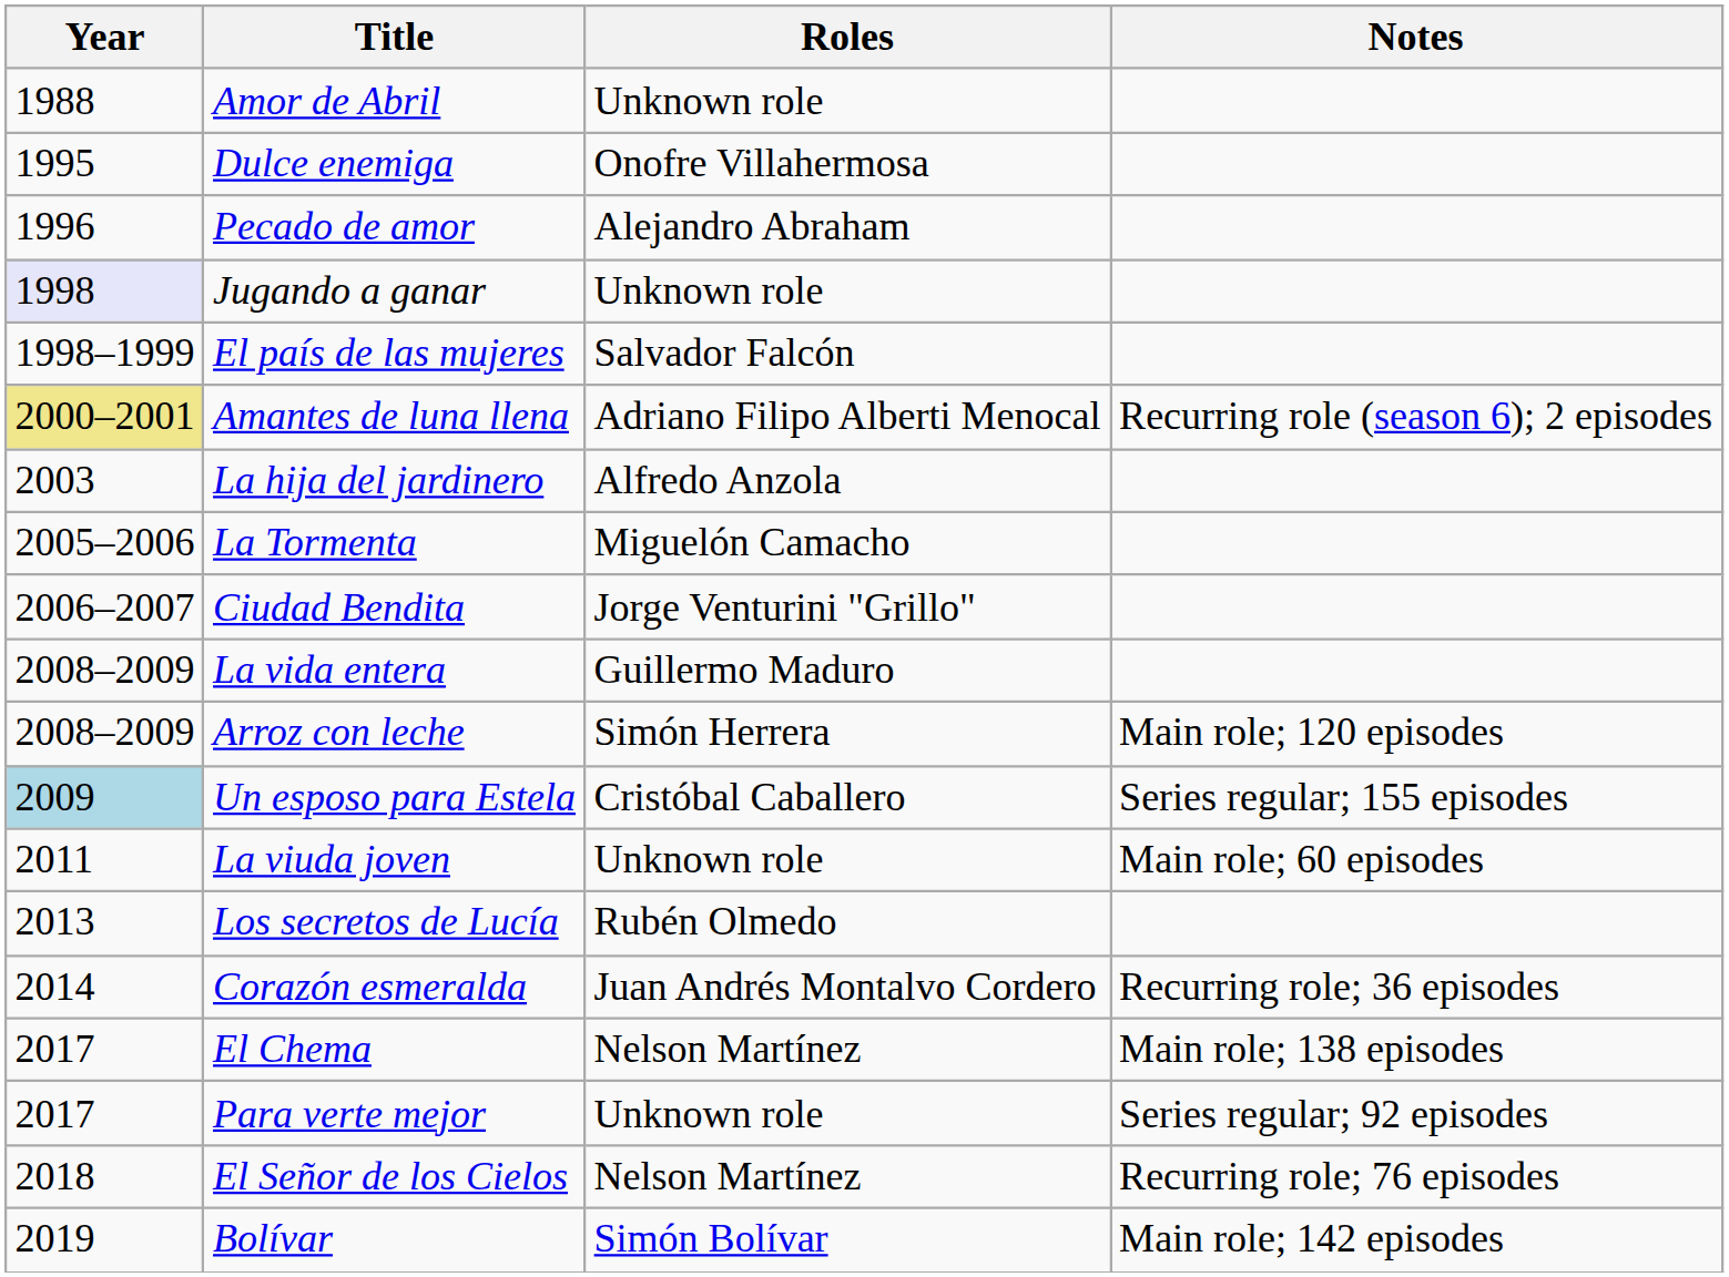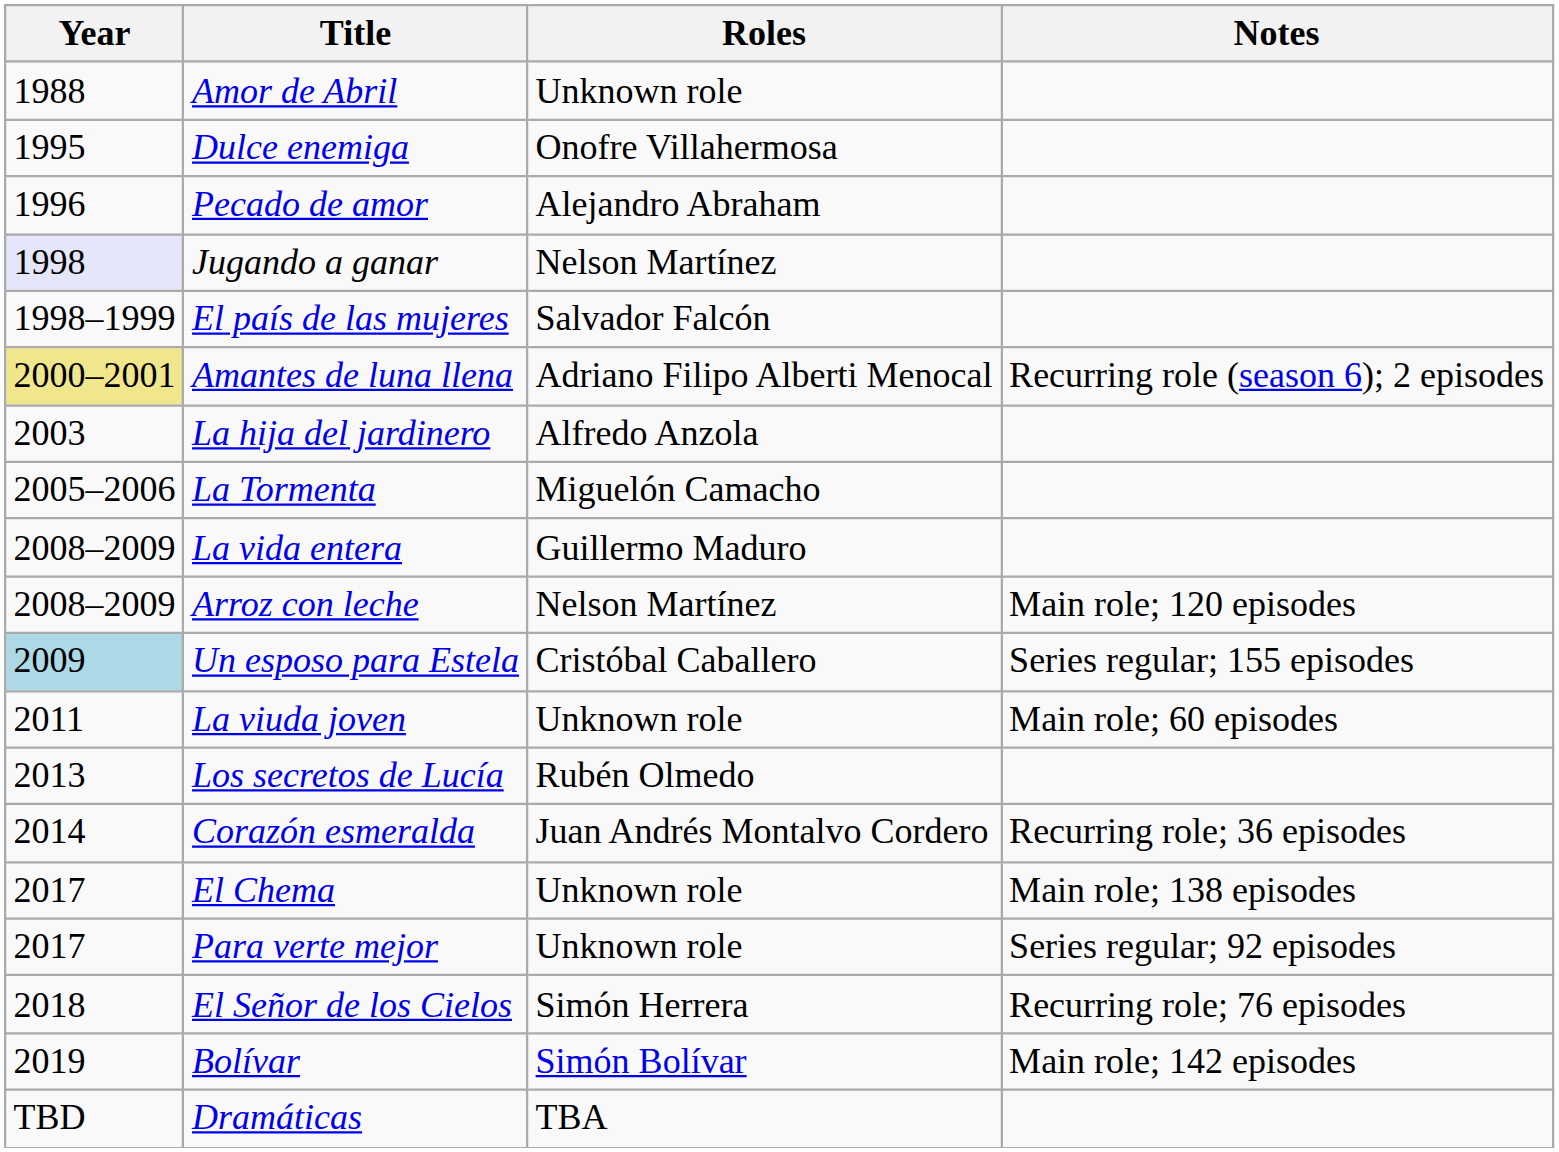 <table class="wikitable sortable">
 <tr>
 <th>Year</th>
 <th>Title</th>
 <th>Roles</th>
 <th>Notes</th>
 </tr>
 <tr>
 <td>1988</td>
 <td><em><a href='#'>Amor de Abril</a></em></td>
 <td>Unknown role</td>
 <td></td>
 </tr>
 <tr>
 <td>1995</td>
 <td><em><a href='#'>Dulce enemiga</a></em></td>
 <td>Onofre Villahermosa</td>
 <td></td>
 </tr>
 <tr>
 <td>1996</td>
 <td><em><a href='#'>Pecado de amor</a></em></td>
 <td>Alejandro Abraham</td>
 <td></td>
 </tr>
 <tr>
 <td style="background: lavender;">1998</td>
 <td><em>Jugando a ganar</em></td>
-<td>Unknown role</td>
+<td>Nelson Martínez</td>
 <td></td>
 </tr>
 <tr>
 <td>1998–1999</td>
 <td><em><a href='#'>El país de las mujeres</a></em></td>
 <td>Salvador Falcón</td>
 <td></td>
 </tr>
 <tr>
 <td style="background: khaki;">2000–2001</td>
 <td><em><a href='#'>Amantes de luna llena</a></em></td>
 <td>Adriano Filipo Alberti Menocal</td>
 <td>Recurring role (<a href='#'>season 6</a>); 2 episodes</td>
 </tr>
 <tr>
 <td>2003</td>
 <td><em><a href='#'>La hija del jardinero</a></em></td>
 <td>Alfredo Anzola</td>
 <td></td>
 </tr>
 <tr>
 <td>2005–2006</td>
 <td><em><a href='#'>La Tormenta</a></em></td>
 <td>Miguelón Camacho</td>
 <td></td>
 </tr>
 <tr>
-<td>2006–2007</td>
-<td><em><a href='#'>Ciudad Bendita</a></em></td>
-<td>Jorge Venturini "Grillo"</td>
-<td></td>
-</tr>
-<tr>
 <td>2008–2009</td>
 <td><em><a href='#'>La vida entera</a></em></td>
 <td>Guillermo Maduro</td>
 <td></td>
 </tr>
 <tr>
 <td>2008–2009</td>
 <td><em><a href='#'>Arroz con leche</a></em></td>
-<td>Simón Herrera</td>
+<td>Nelson Martínez</td>
 <td>Main role; 120 episodes</td>
 </tr>
 <tr>
 <td style="background: lightblue;">2009</td>
 <td><em><a href='#'>Un esposo para Estela</a></em></td>
 <td>Cristóbal Caballero</td>
 <td>Series regular; 155 episodes</td>
 </tr>
 <tr>
 <td>2011</td>
 <td><em><a href='#'>La viuda joven</a></em></td>
 <td>Unknown role</td>
 <td>Main role; 60 episodes</td>
 </tr>
 <tr>
 <td>2013</td>
 <td><em><a href='#'>Los secretos de Lucía</a></em></td>
 <td>Rubén Olmedo</td>
 <td></td>
 </tr>
 <tr>
 <td>2014</td>
 <td><em><a href='#'>Corazón esmeralda</a></em></td>
 <td>Juan Andrés Montalvo Cordero</td>
 <td>Recurring role; 36 episodes</td>
 </tr>
 <tr>
 <td>2017</td>
 <td><em><a href='#'>El Chema</a></em></td>
-<td>Nelson Martínez</td>
+<td>Unknown role</td>
 <td>Main role; 138 episodes</td>
 </tr>
 <tr>
 <td>2017</td>
 <td><em><a href='#'>Para verte mejor</a></em></td>
 <td>Unknown role</td>
 <td>Series regular; 92 episodes</td>
 </tr>
 <tr>
 <td>2018</td>
 <td><em><a href='#'>El Señor de los Cielos</a></em></td>
-<td>Nelson Martínez</td>
+<td>Simón Herrera</td>
 <td>Recurring role; 76 episodes</td>
 </tr>
 <tr>
 <td>2019</td>
 <td><em><a href='#'>Bolívar</a></em></td>
 <td><a href='#'>Simón Bolívar</a></td>
 <td>Main role; 142 episodes</td>
 </tr>
 <tr>
+<td>TBD</td>
+<td><em><a href='#'>Dramáticas</a></em></td>
+<td>TBA</td>
+<td></td>
+</tr>
+<tr>
 </tr>
 </table>
